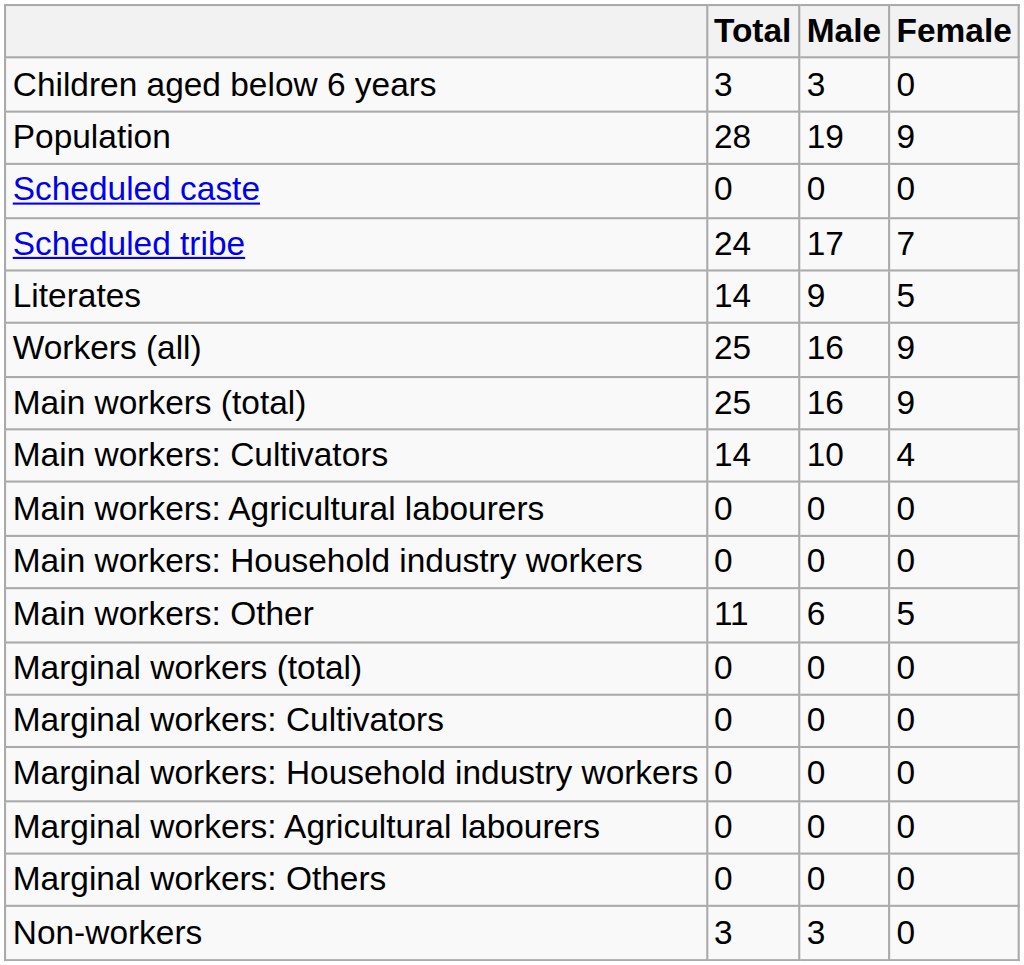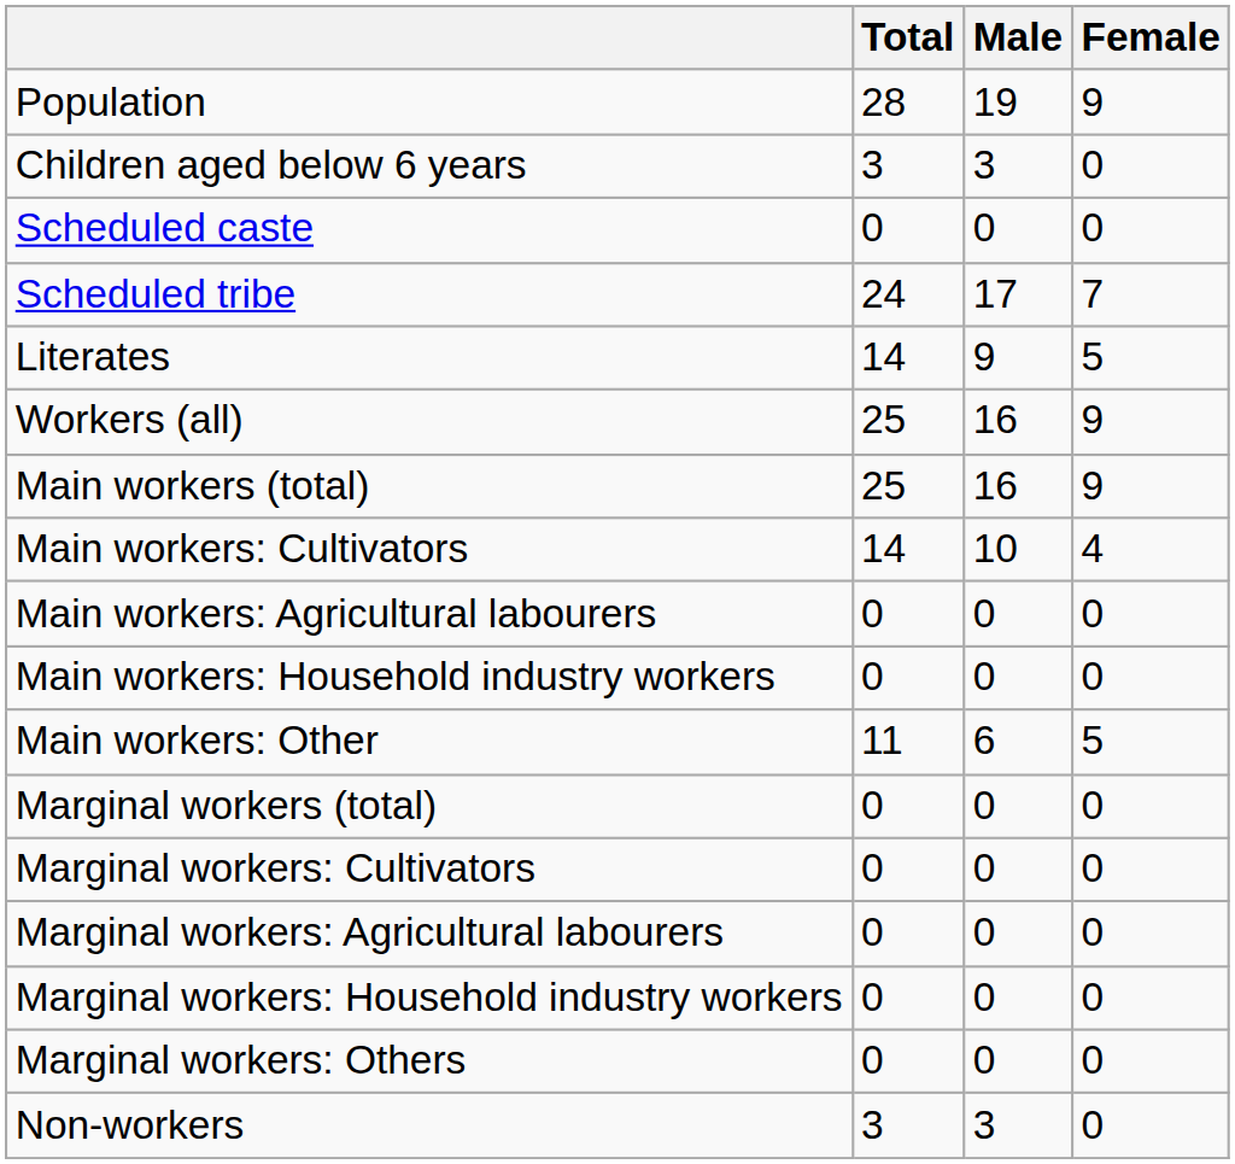 <table class="wikitable sortable">
 <tr>
 <th></th>
 <th>Total</th>
 <th>Male</th>
 <th>Female</th>
 </tr>
 <tr>
+<td>Population</td>
+<td>28</td>
+<td>19</td>
+<td>9</td>
+</tr>
+<tr>
 <td>Children aged below 6 years</td>
 <td>3</td>
 <td>3</td>
 <td>0</td>
-</tr>
-<tr>
-<td>Population</td>
-<td>28</td>
-<td>19</td>
-<td>9</td>
 </tr>
 <tr>
 <td><a href='#'>Scheduled caste</a></td>
 <td>0</td>
 <td>0</td>
 <td>0</td>
 </tr>
 <tr>
 <td><a href='#'>Scheduled tribe</a></td>
 <td>24</td>
 <td>17</td>
 <td>7</td>
 </tr>
 <tr>
 <td>Literates</td>
 <td>14</td>
 <td>9</td>
 <td>5</td>
 </tr>
 <tr>
 <td>Workers (all)</td>
 <td>25</td>
 <td>16</td>
 <td>9</td>
 </tr>
 <tr>
 <td>Main workers (total)</td>
 <td>25</td>
 <td>16</td>
 <td>9</td>
 </tr>
 <tr>
 <td>Main workers: Cultivators</td>
 <td>14</td>
 <td>10</td>
 <td>4</td>
 </tr>
 <tr>
 <td>Main workers: Agricultural labourers</td>
 <td>0</td>
 <td>0</td>
 <td>0</td>
 </tr>
 <tr>
 <td>Main workers: Household industry workers</td>
 <td>0</td>
 <td>0</td>
 <td>0</td>
 </tr>
 <tr>
 <td>Main workers: Other</td>
 <td>11</td>
 <td>6</td>
 <td>5</td>
 </tr>
 <tr>
 <td>Marginal workers (total)</td>
 <td>0</td>
 <td>0</td>
 <td>0</td>
 </tr>
 <tr>
 <td>Marginal workers: Cultivators</td>
 <td>0</td>
 <td>0</td>
 <td>0</td>
 </tr>
 <tr>
-<td>Marginal workers: Household industry workers</td>
+<td>Marginal workers: Agricultural labourers</td>
 <td>0</td>
 <td>0</td>
 <td>0</td>
 </tr>
 <tr>
-<td>Marginal workers: Agricultural labourers</td>
+<td>Marginal workers: Household industry workers</td>
 <td>0</td>
 <td>0</td>
 <td>0</td>
 </tr>
 <tr>
 <td>Marginal workers: Others</td>
 <td>0</td>
 <td>0</td>
 <td>0</td>
 </tr>
 <tr>
 <td>Non-workers</td>
 <td>3</td>
 <td>3</td>
 <td>0</td>
 </tr>
 </table>
